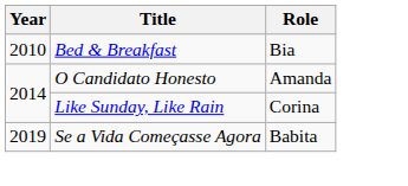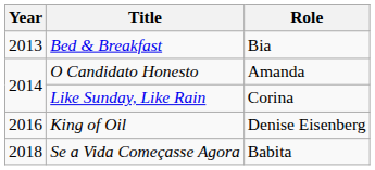 <table class="wikitable">
 <tr>
 <th>Year</th>
 <th>Title</th>
 <th>Role</th>
 </tr>
 <tr>
-<td>2010</td>
+<td>2013</td>
 <td><em><a href='#'>Bed & Breakfast</a></em></td>
 <td>Bia</td>
 </tr>
 <tr>
 <td rowspan=2>2014</td>
 <td><em>O Candidato Honesto</em></td>
 <td>Amanda</td>
 </tr>
 <tr>
 <td><em><a href='#'>Like Sunday, Like Rain</a></em></td>
 <td>Corina</td>
 </tr>
 <tr>
-<td>2019</td>
+<td>2016</td>
+<td><em>King of Oil</em></td>
+<td>Denise Eisenberg</td>
+</tr>
+<tr>
+<td>2018</td>
 <td><em>Se a Vida Começasse Agora</em></td>
 <td>Babita</td>
 </tr>
 </table>
